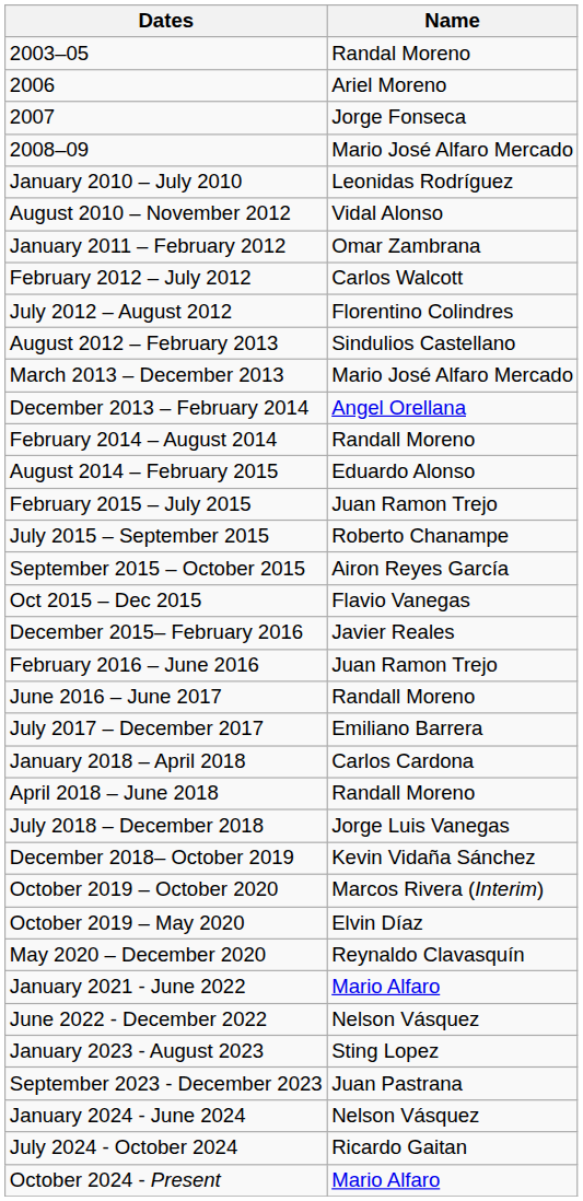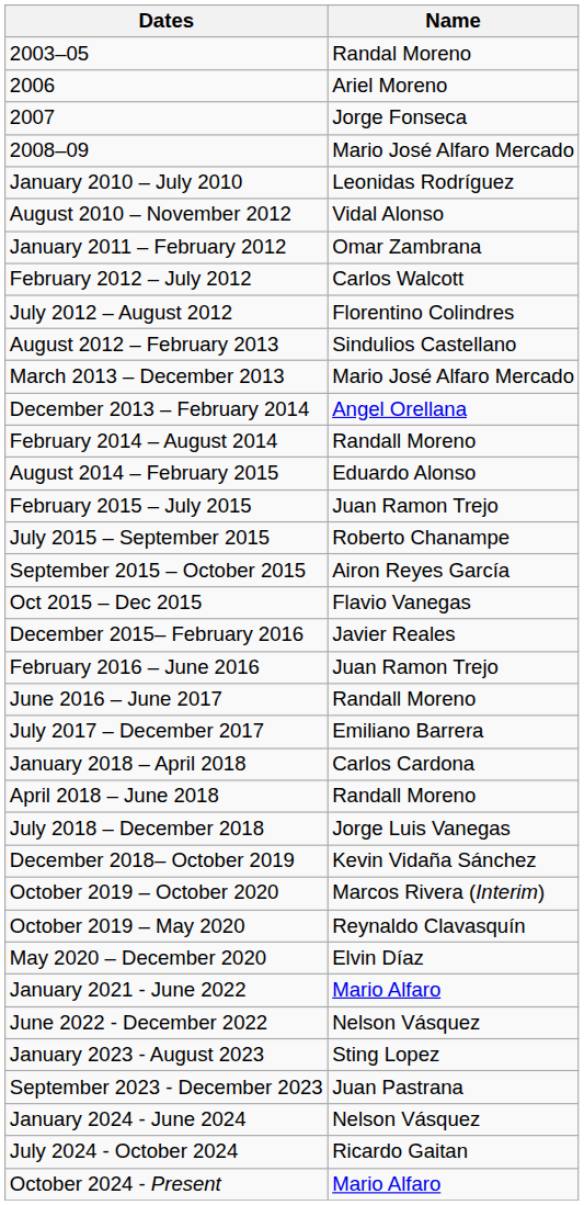 <table class="wikitable">
 <tr>
 <th>Dates</th>
 <th>Name</th>
 </tr>
 <tr>
 <td>2003–05</td>
 <td> Randal Moreno</td>
 </tr>
 <tr>
 <td>2006</td>
 <td>  Ariel Moreno</td>
 </tr>
 <tr>
 <td>2007</td>
 <td> Jorge Fonseca</td>
 </tr>
 <tr>
 <td>2008–09</td>
 <td> Mario José Alfaro Mercado</td>
 </tr>
 <tr>
 <td>January 2010 – July 2010</td>
 <td> Leonidas Rodríguez</td>
 </tr>
 <tr>
 <td>August 2010 – November 2012</td>
 <td> Vidal Alonso</td>
 </tr>
 <tr>
 <td>January 2011 – February 2012</td>
 <td> Omar Zambrana</td>
 </tr>
 <tr>
 <td>February 2012 – July 2012</td>
 <td> Carlos Walcott</td>
 </tr>
 <tr>
 <td>July 2012 – August 2012</td>
 <td> Florentino Colindres</td>
 </tr>
 <tr>
 <td>August 2012 – February 2013</td>
 <td> Sindulios Castellano</td>
 </tr>
 <tr>
 <td>March 2013 – December 2013</td>
 <td> Mario José Alfaro Mercado</td>
 </tr>
 <tr>
 <td>December 2013 – February 2014</td>
 <td> <a href='#'>Angel Orellana</a></td>
 </tr>
 <tr>
 <td>February 2014 – August 2014</td>
 <td> Randall Moreno</td>
 </tr>
 <tr>
 <td>August 2014 – February 2015</td>
 <td> Eduardo Alonso</td>
 </tr>
 <tr>
 <td>February 2015 – July 2015</td>
 <td> Juan Ramon Trejo</td>
 </tr>
 <tr>
 <td>July 2015 – September 2015</td>
 <td> Roberto Chanampe</td>
 </tr>
 <tr>
 <td>September 2015 – October 2015</td>
 <td> Airon Reyes García</td>
 </tr>
 <tr>
 <td>Oct 2015 – Dec 2015</td>
 <td> Flavio Vanegas</td>
 </tr>
 <tr>
 <td>December 2015– February 2016</td>
 <td> Javier Reales</td>
 </tr>
 <tr>
 <td>February 2016 – June 2016</td>
 <td>  Juan Ramon Trejo</td>
 </tr>
 <tr>
 <td>June 2016 – June 2017</td>
 <td> Randall Moreno</td>
 </tr>
 <tr>
 <td>July 2017 – December 2017</td>
 <td> Emiliano Barrera</td>
 </tr>
 <tr>
 <td>January 2018 – April 2018</td>
 <td> Carlos Cardona</td>
 </tr>
 <tr>
 <td>April 2018 – June 2018</td>
 <td> Randall Moreno</td>
 </tr>
 <tr>
 <td>July 2018 – December 2018</td>
 <td> Jorge Luis Vanegas</td>
 </tr>
 <tr>
 <td>December 2018– October 2019</td>
 <td> Kevin Vidaña Sánchez</td>
 </tr>
 <tr>
 <td>October 2019 – October 2020</td>
 <td> Marcos Rivera (<em>Interim</em>)</td>
 </tr>
 <tr>
 <td>October 2019 – May 2020</td>
-<td> Elvin Díaz</td>
+<td> Reynaldo Clavasquín</td>
 </tr>
 <tr>
 <td>May 2020 – December 2020</td>
-<td> Reynaldo Clavasquín</td>
+<td> Elvin Díaz</td>
 </tr>
 <tr>
 <td>January 2021 - June 2022</td>
 <td> <a href='#'>Mario Alfaro</a></td>
 </tr>
 <tr>
 <td>June 2022 - December 2022</td>
 <td> Nelson Vásquez</td>
 </tr>
 <tr>
 <td>January 2023 - August 2023</td>
 <td> Sting Lopez</td>
 </tr>
 <tr>
 <td>September 2023 - December 2023</td>
 <td> Juan Pastrana</td>
 </tr>
 <tr>
 <td>January 2024 - June 2024</td>
 <td> Nelson Vásquez</td>
 </tr>
 <tr>
 <td>July 2024 - October 2024</td>
 <td>  Ricardo Gaitan</td>
 </tr>
 <tr>
 <td>October 2024 - <em>Present</em></td>
 <td> <a href='#'>Mario Alfaro</a></td>
 </tr>
 </table>
